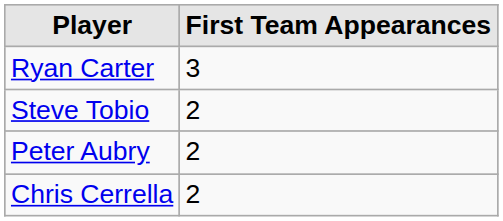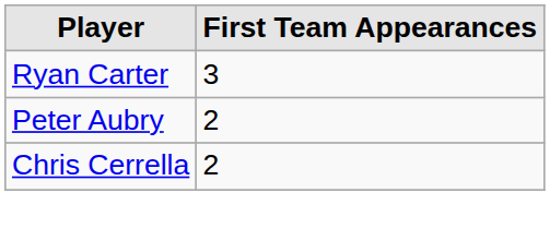 <table class="wikitable">
 <tr>
 <th style="background:#e5e5e5;">Player</th>
 <th style="background:#e5e5e5;">First Team Appearances</th>
 </tr>
 <tr>
 <td><a href='#'>Ryan Carter</a></td>
 <td>3</td>
 </tr>
 <tr>
-<td><a href='#'>Steve Tobio</a></td>
-<td>2</td>
-</tr>
-<tr>
 <td><a href='#'>Peter Aubry</a></td>
 <td>2</td>
 </tr>
 <tr>
 <td><a href='#'>Chris Cerrella</a></td>
 <td>2</td>
 </tr>
 </table>
